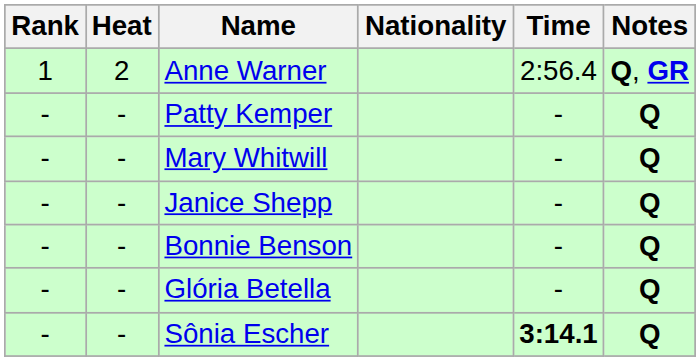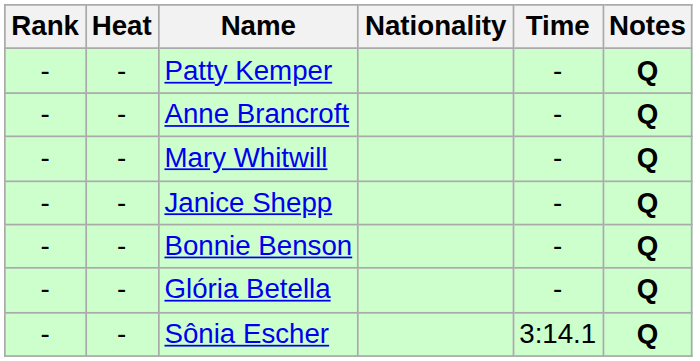 <table class="wikitable sortable" style="text-align:center">
 <tr>
 <th>Rank</th>
 <th>Heat</th>
 <th>Name</th>
 <th>Nationality</th>
 <th>Time</th>
 <th>Notes</th>
 </tr>
 <tr bgcolor=ccffcc>
-<td>1</td>
-<td>2</td>
-<td align=left><a href='#'>Anne Warner</a></td>
+<td>-</td>
+<td>-</td>
+<td align=left><a href='#'>Patty Kemper</a></td>
 <td align=left></td>
-<td>2:56.4</td>
-<td><strong>Q</strong>, <strong><a href='#'>GR</a></strong></td>
+<td>-</td>
+<td><strong>Q</strong></td>
 </tr>
 <tr bgcolor=ccffcc>
 <td>-</td>
 <td>-</td>
-<td align=left><a href='#'>Patty Kemper</a></td>
+<td align=left><a href='#'>Anne Brancroft</a></td>
 <td align=left></td>
 <td>-</td>
 <td><strong>Q</strong></td>
 </tr>
 <tr bgcolor=ccffcc>
 <td>-</td>
 <td>-</td>
 <td align=left><a href='#'>Mary Whitwill</a></td>
 <td align=left></td>
 <td>-</td>
 <td><strong>Q</strong></td>
 </tr>
 <tr bgcolor=ccffcc>
 <td>-</td>
 <td>-</td>
 <td align=left><a href='#'>Janice Shepp</a></td>
 <td align=left></td>
 <td>-</td>
 <td><strong>Q</strong></td>
 </tr>
 <tr bgcolor=ccffcc>
 <td>-</td>
 <td>-</td>
 <td align=left><a href='#'>Bonnie Benson</a></td>
 <td align=left></td>
 <td>-</td>
 <td><strong>Q</strong></td>
 </tr>
 <tr bgcolor=ccffcc>
 <td>-</td>
 <td>-</td>
 <td align=left><a href='#'>Glória Betella</a></td>
 <td align=left></td>
 <td>-</td>
 <td><strong>Q</strong></td>
 </tr>
 <tr bgcolor=ccffcc>
 <td>-</td>
 <td>-</td>
 <td align=left><a href='#'>Sônia Escher</a></td>
 <td align=left></td>
-<td><strong>3:14.1</strong></td>
+<td>3:14.1</td>
 <td><strong>Q</strong></td>
 </tr>
 </table>
